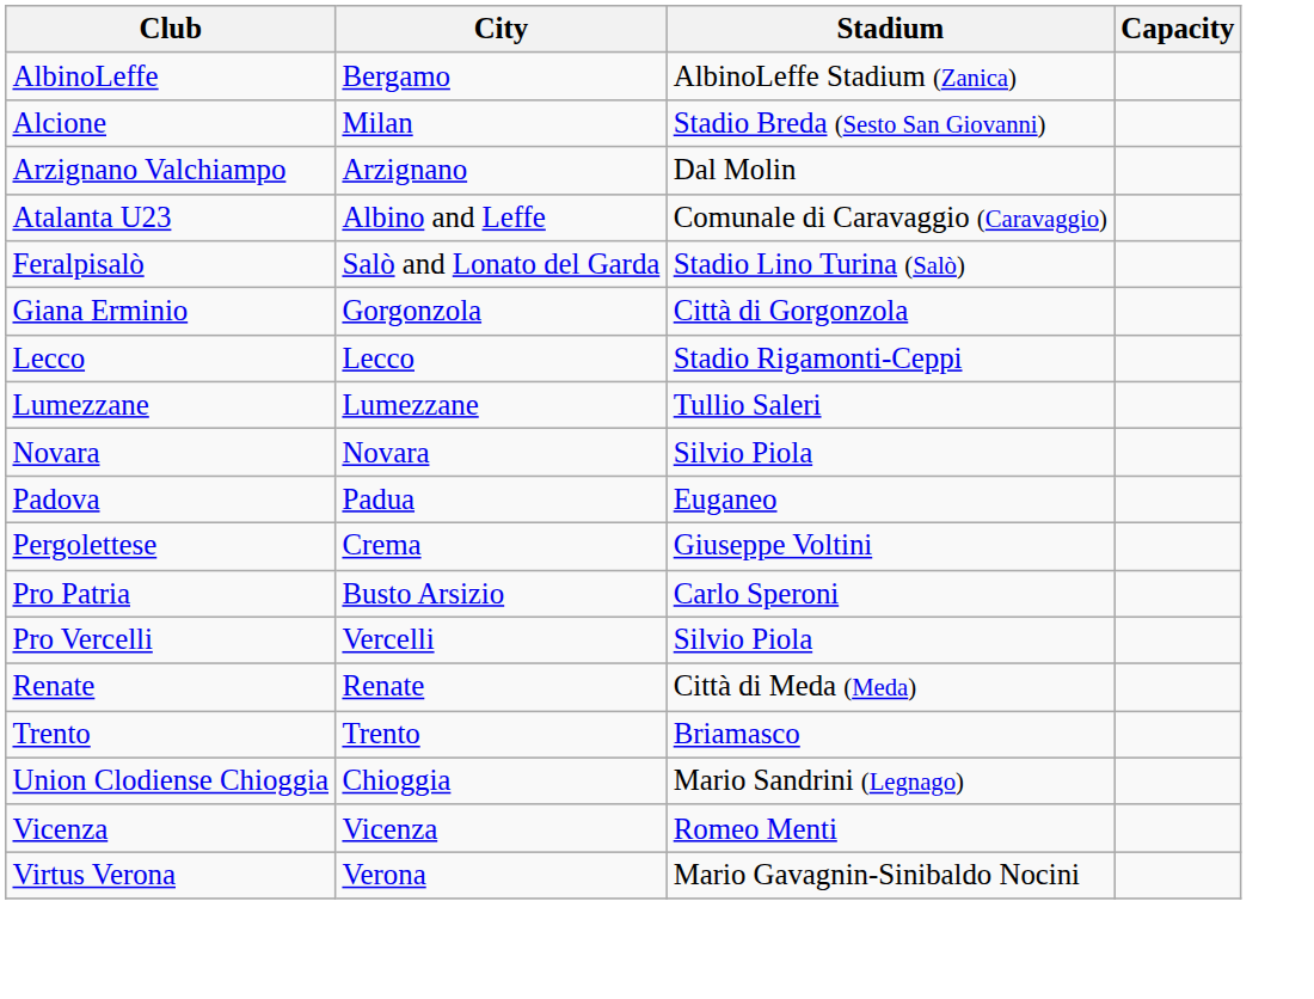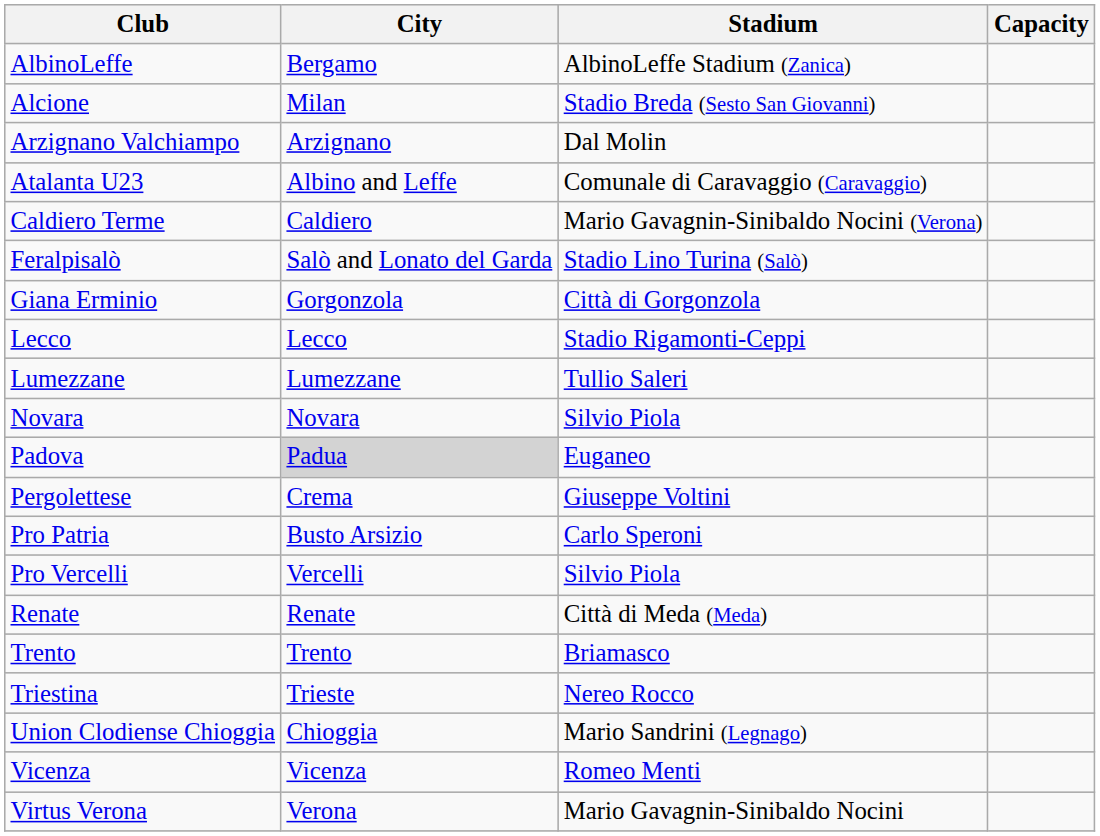 <table class="wikitable sortable">
 <tr>
 <th>Club</th>
 <th>City</th>
 <th>Stadium</th>
 <th>Capacity</th>
 </tr>
 <tr>
 <td><a href='#'>AlbinoLeffe</a></td>
 <td><a href='#'>Bergamo</a></td>
 <td>AlbinoLeffe Stadium <small>(<a href='#'>Zanica</a>)</small></td>
 <td></td>
 </tr>
 <tr>
 <td><a href='#'>Alcione</a></td>
 <td><a href='#'>Milan</a></td>
 <td><a href='#'>Stadio Breda</a> <small>(<a href='#'>Sesto San Giovanni</a>)</small></td>
 <td></td>
 </tr>
 <tr>
 <td><a href='#'>Arzignano Valchiampo</a></td>
 <td><a href='#'>Arzignano</a></td>
 <td>Dal Molin</td>
 <td></td>
 </tr>
 <tr>
 <td><a href='#'>Atalanta U23</a></td>
 <td><a href='#'>Albino</a> and <a href='#'>Leffe</a></td>
 <td>Comunale di Caravaggio <small>(<a href='#'>Caravaggio</a>)</small></td>
+<td></td>
+</tr>
+<tr>
+<td><a href='#'>Caldiero Terme</a></td>
+<td><a href='#'>Caldiero</a></td>
+<td>Mario Gavagnin-Sinibaldo Nocini <small>(<a href='#'>Verona</a>)</small></td>
 <td></td>
 </tr>
 <tr>
 <td><a href='#'>Feralpisalò</a></td>
 <td><a href='#'>Salò</a> and <a href='#'>Lonato del Garda</a></td>
 <td><a href='#'>Stadio Lino Turina</a> <small>(<a href='#'>Salò</a>)</small></td>
 <td></td>
 </tr>
 <tr>
 <td><a href='#'>Giana Erminio</a></td>
 <td><a href='#'>Gorgonzola</a></td>
 <td><a href='#'>Città di Gorgonzola</a></td>
 <td></td>
 </tr>
 <tr>
 <td><a href='#'>Lecco</a></td>
 <td><a href='#'>Lecco</a></td>
 <td><a href='#'>Stadio Rigamonti-Ceppi</a></td>
 <td></td>
 </tr>
 <tr>
 <td><a href='#'>Lumezzane</a></td>
 <td><a href='#'>Lumezzane</a></td>
 <td><a href='#'>Tullio Saleri</a></td>
 <td></td>
 </tr>
 <tr>
 <td><a href='#'>Novara</a></td>
 <td><a href='#'>Novara</a></td>
 <td><a href='#'>Silvio Piola</a></td>
 <td></td>
 </tr>
 <tr>
 <td><a href='#'>Padova</a></td>
-<td><a href='#'>Padua</a></td>
+<td style="background: lightgrey;"><a href='#'>Padua</a></td>
 <td><a href='#'>Euganeo</a></td>
 <td></td>
 </tr>
 <tr>
 <td><a href='#'>Pergolettese</a></td>
 <td><a href='#'>Crema</a></td>
 <td><a href='#'>Giuseppe Voltini</a></td>
 <td></td>
 </tr>
 <tr>
 <td><a href='#'>Pro Patria</a></td>
 <td><a href='#'>Busto Arsizio</a></td>
 <td><a href='#'>Carlo Speroni</a></td>
 <td></td>
 </tr>
 <tr>
 <td><a href='#'>Pro Vercelli</a></td>
 <td><a href='#'>Vercelli</a></td>
 <td><a href='#'>Silvio Piola</a></td>
 <td></td>
 </tr>
 <tr>
 <td><a href='#'>Renate</a></td>
 <td><a href='#'>Renate</a></td>
 <td>Città di Meda <small>(<a href='#'>Meda</a>)</small></td>
 <td></td>
 </tr>
 <tr>
 <td><a href='#'>Trento</a></td>
 <td><a href='#'>Trento</a></td>
 <td><a href='#'>Briamasco</a></td>
 <td></td>
 </tr>
 <tr>
+<td><a href='#'>Triestina</a></td>
+<td><a href='#'>Trieste</a></td>
+<td><a href='#'>Nereo Rocco</a></td>
+<td></td>
+</tr>
+<tr>
 <td><a href='#'>Union Clodiense Chioggia</a></td>
 <td><a href='#'>Chioggia</a></td>
 <td>Mario Sandrini <small>(<a href='#'>Legnago</a>)</small></td>
 <td></td>
 </tr>
 <tr>
 <td><a href='#'>Vicenza</a></td>
 <td><a href='#'>Vicenza</a></td>
 <td><a href='#'>Romeo Menti</a></td>
 <td></td>
 </tr>
 <tr>
 <td><a href='#'>Virtus Verona</a></td>
 <td><a href='#'>Verona</a></td>
 <td>Mario Gavagnin-Sinibaldo Nocini</td>
 <td></td>
 </tr>
 </table>
